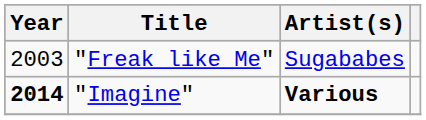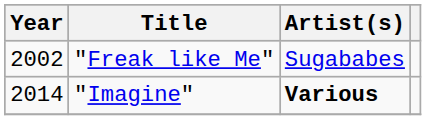 <table class="wikitable">
 <tr>
 <th>Year</th>
 <th>Title</th>
 <th>Artist(s)</th>
 <th></th>
 </tr>
 <tr>
-<td>2003</td>
+<td>2002</td>
 <td>"<a href='#'>Freak like Me</a>"</td>
 <td><a href='#'>Sugababes</a></td>
 <td style="text-align: center;"></td>
 </tr>
 <tr>
-<td><strong>2014</strong></td>
+<td>2014</td>
 <td>"<a href='#'>Imagine</a>" </td>
 <td><strong>Various</strong></td>
 <td style="text-align: center;"></td>
 </tr>
 <tr>
 </tr>
 </table>
